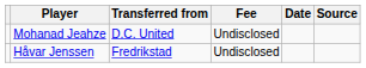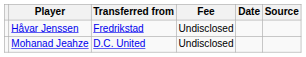 <table class="wikitable plainrowheaders sortable">
 <tr>
 <th></th>
 <th scope="col">Player</th>
 <th>Transferred from</th>
 <th style="width: 80px;">Fee</th>
 <th scope="col">Date</th>
 <th scope="col">Source</th>
 </tr>
 <tr>
 <td align="center"></td>
+<td> <a href='#'>Håvar Jenssen</a></td>
+<td> <a href='#'>Fredrikstad</a></td>
+<td>Undisclosed</td>
+<td></td>
+<td></td>
+</tr>
+<tr>
+<td align="center"></td>
 <td> <a href='#'>Mohanad Jeahze</a></td>
 <td> <a href='#'>D.C. United</a></td>
 <td>Undisclosed</td>
 <td></td>
 <td></td>
 </tr>
-<tr>
-<td align="center"></td>
-<td> <a href='#'>Håvar Jenssen</a></td>
-<td> <a href='#'>Fredrikstad</a></td>
-<td>Undisclosed</td>
-<td></td>
-<td></td>
-</tr>
 </table>
